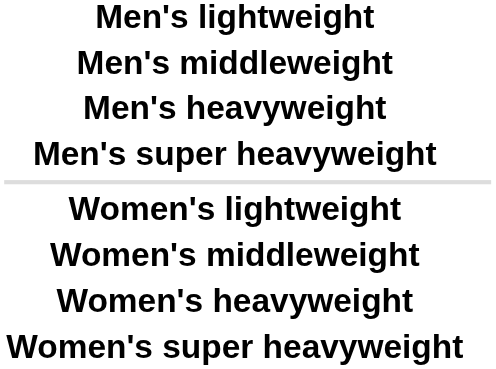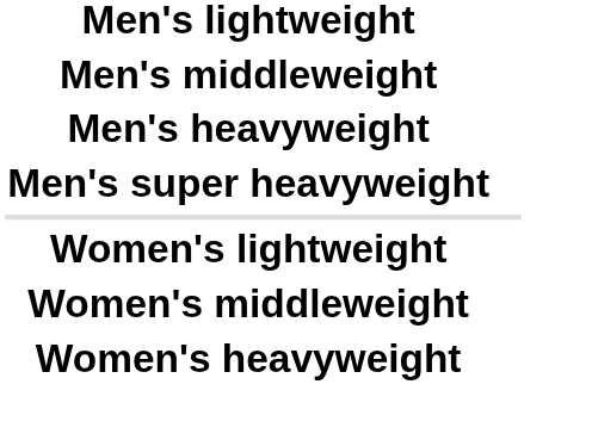 <table>
 <tr>
 <th scope="row">Men's lightweight</th>
 <td></td>
 <td></td>
 <td></td>
 </tr>
 <tr>
 <th scope="row">Men's middleweight</th>
 <td></td>
 <td></td>
 <td></td>
 </tr>
 <tr>
 <th scope="row">Men's heavyweight</th>
 <td></td>
 <td></td>
 <td></td>
 </tr>
 <tr>
 <th scope="row">Men's super heavyweight</th>
 <td></td>
 <td></td>
 <td></td>
 </tr>
 <tr bgcolor=#DDDDDD>
 <td colspan=4></td>
 </tr>
 <tr>
 <th scope="row">Women's lightweight</th>
 <td></td>
 <td></td>
 <td></td>
 </tr>
 <tr>
 <th scope="row">Women's middleweight</th>
 <td></td>
 <td></td>
 <td></td>
 </tr>
 <tr>
 <th scope="row">Women's heavyweight</th>
 <td></td>
 <td></td>
 <td></td>
 </tr>
-<tr>
-<th scope="row">Women's super heavyweight</th>
-<td></td>
-<td></td>
-<td></td>
-</tr>
 </table>
